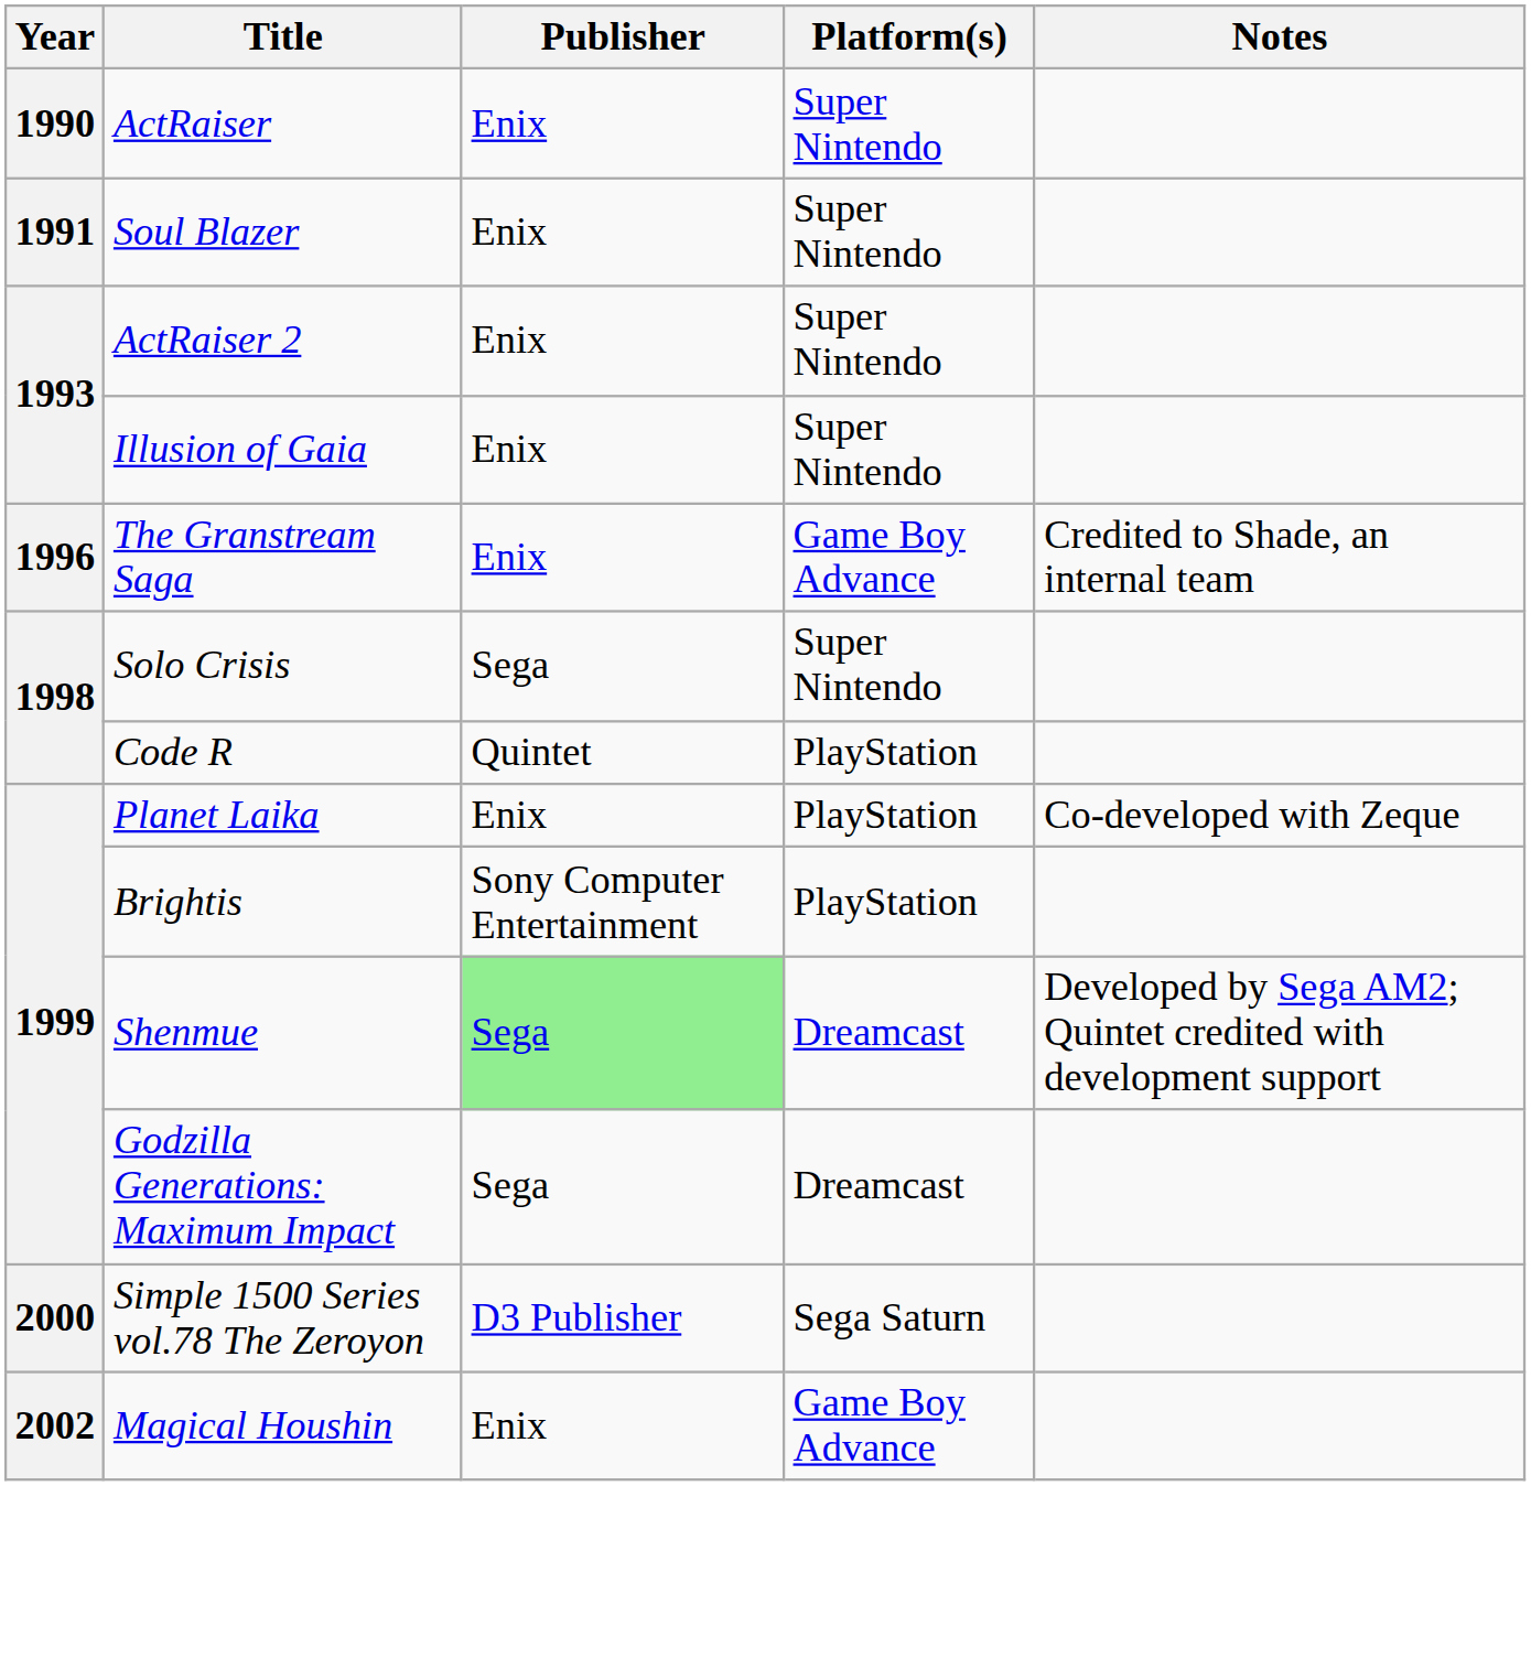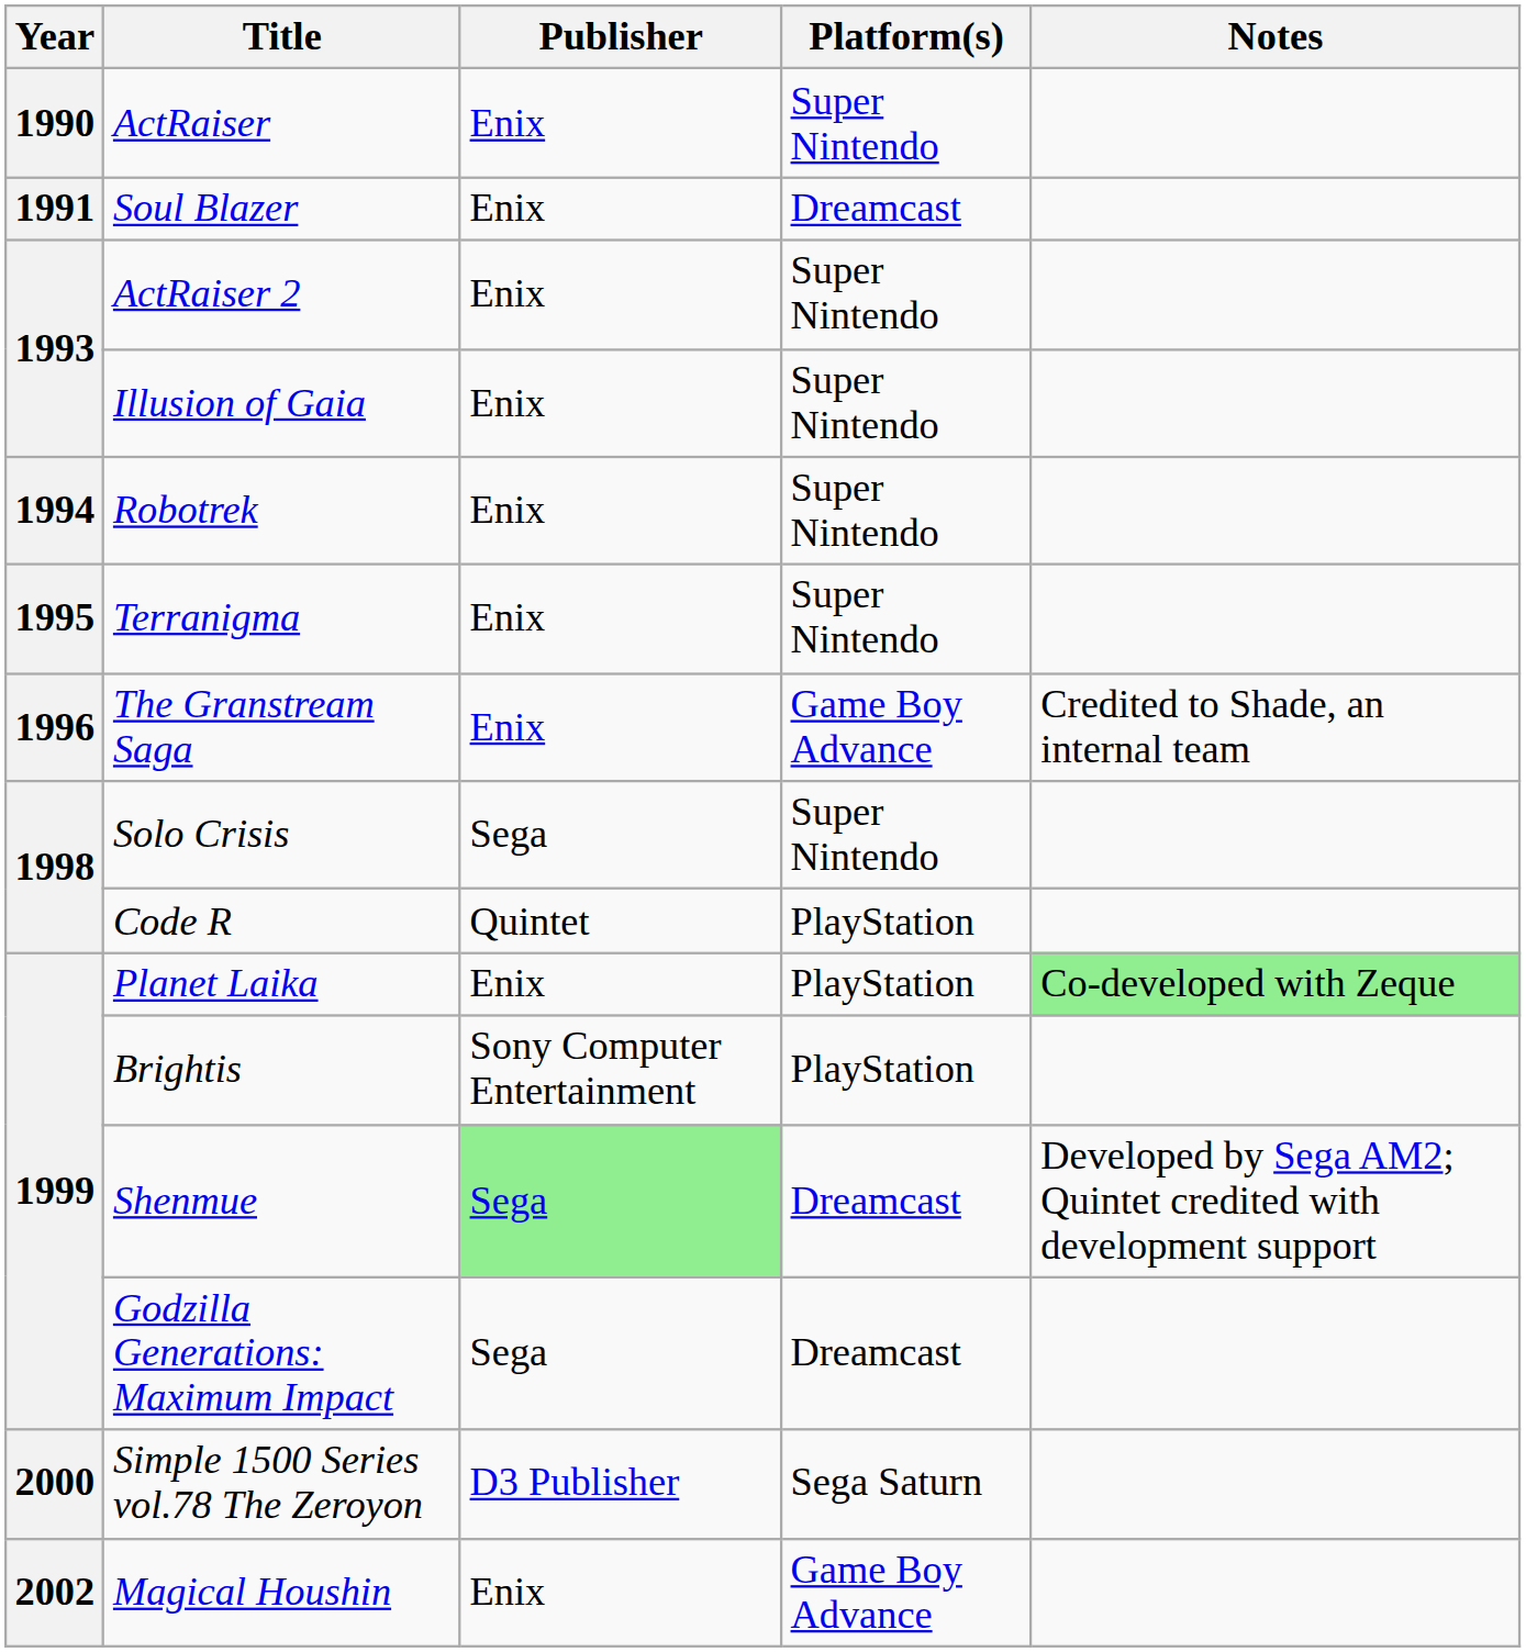 <table class="wikitable sortable">
 <tr>
 <th>Year</th>
 <th>Title</th>
 <th>Publisher</th>
 <th>Platform(s)</th>
 <th>Notes</th>
 </tr>
 <tr>
 <th rowspan="1">1990</th>
 <td><em><a href='#'>ActRaiser</a></em></td>
 <td><a href='#'>Enix</a></td>
 <td><a href='#'>Super Nintendo</a></td>
 <td></td>
 </tr>
 <tr>
 <th rowspan="1">1991</th>
 <td><em><a href='#'>Soul Blazer</a></em></td>
 <td>Enix</td>
-<td>Super Nintendo</td>
+<td><a href='#'>Dreamcast</a></td>
 <td></td>
 </tr>
 <tr>
 <th rowspan="2">1993</th>
 <td><em><a href='#'>ActRaiser 2</a></em></td>
 <td>Enix</td>
 <td>Super Nintendo</td>
 <td></td>
 </tr>
 <tr>
 <td><em><a href='#'>Illusion of Gaia</a></em></td>
+<td>Enix</td>
+<td>Super Nintendo</td>
+<td></td>
+</tr>
+<tr>
+<th rowspan="1">1994</th>
+<td><em><a href='#'>Robotrek</a></em></td>
+<td>Enix</td>
+<td>Super Nintendo</td>
+<td></td>
+</tr>
+<tr>
+<th rowspan="1">1995</th>
+<td><em><a href='#'>Terranigma</a></em></td>
 <td>Enix</td>
 <td>Super Nintendo</td>
 <td></td>
 </tr>
 <tr>
 <th rowspan="1">1996</th>
 <td><em><a href='#'>The Granstream Saga</a></em></td>
 <td><a href='#'>Enix</a></td>
 <td><a href='#'>Game Boy Advance</a></td>
 <td>Credited to Shade, an internal team</td>
 </tr>
 <tr>
 <th rowspan="2">1998</th>
 <td><em>Solo Crisis</em></td>
 <td>Sega</td>
 <td>Super Nintendo</td>
 <td></td>
 </tr>
 <tr>
 <td><em>Code R</em></td>
 <td>Quintet</td>
 <td>PlayStation</td>
 <td></td>
 </tr>
 <tr>
 <th rowspan="4">1999</th>
 <td><em><a href='#'>Planet Laika</a></em></td>
 <td>Enix</td>
 <td>PlayStation</td>
-<td>Co-developed with Zeque</td>
+<td style="background: lightgreen;">Co-developed with Zeque</td>
 </tr>
 <tr>
 <td><em>Brightis</em></td>
 <td>Sony Computer Entertainment</td>
 <td>PlayStation</td>
 <td></td>
 </tr>
 <tr>
 <td><em><a href='#'>Shenmue</a></em></td>
 <td style="background: lightgreen;"><a href='#'>Sega</a></td>
 <td><a href='#'>Dreamcast</a></td>
 <td>Developed by <a href='#'>Sega AM2</a>; Quintet credited with development support</td>
 </tr>
 <tr>
 <td><em><a href='#'>Godzilla Generations: Maximum Impact</a></em></td>
 <td>Sega</td>
 <td>Dreamcast</td>
 <td></td>
 </tr>
 <tr>
 <th rowspan="1">2000</th>
 <td><em>Simple 1500 Series vol.78 The Zeroyon</em></td>
 <td><a href='#'>D3 Publisher</a></td>
 <td>Sega Saturn</td>
 <td></td>
 </tr>
 <tr>
 <th rowspan="1">2002</th>
 <td><em><a href='#'>Magical Houshin</a></em></td>
 <td>Enix</td>
 <td><a href='#'>Game Boy Advance</a></td>
 <td></td>
 </tr>
 </table>
